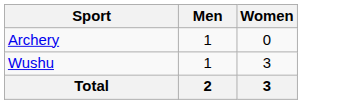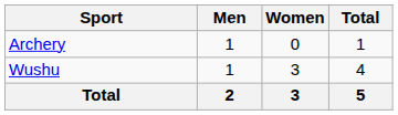 <table class="wikitable sortable" style="text-align:center;">
 <tr>
 <th width=180>Sport</th>
 <th width=55>Men</th>
 <th width=55>Women</th>
+<th width=55>Total</th>
 </tr>
 <tr>
 <td align=left><a href='#'>Archery</a></td>
 <td>1</td>
 <td>0</td>
+<td>1</td>
 </tr>
 <tr>
 <td align=left><a href='#'>Wushu</a></td>
 <td>1</td>
 <td>3</td>
+<td>4</td>
 </tr>
 <tr>
 <th>Total</th>
 <th>2</th>
 <th>3</th>
+<th>5</th>
 </tr>
 </table>
